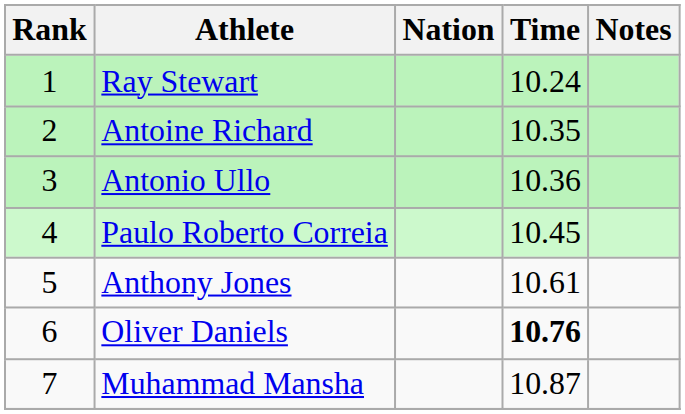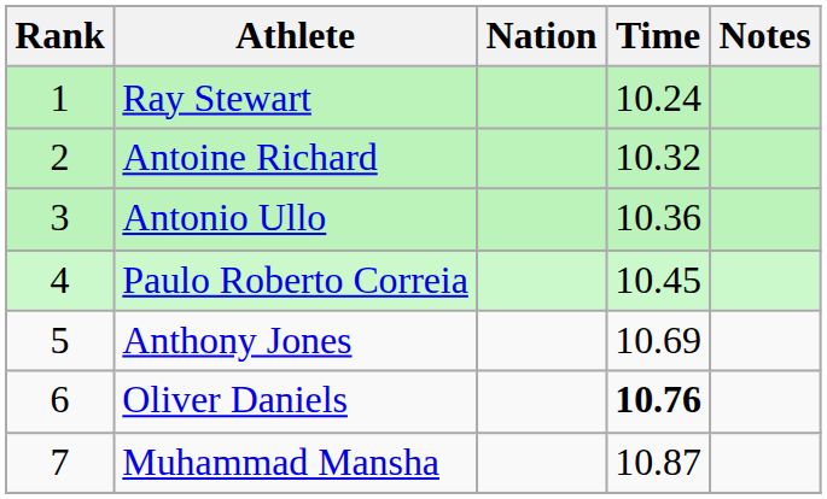 <table class="wikitable sortable" style="text-align:center">
 <tr>
 <th>Rank</th>
 <th>Athlete</th>
 <th>Nation</th>
 <th>Time</th>
 <th>Notes</th>
 </tr>
 <tr bgcolor=bbf3bb>
 <td>1</td>
 <td align=left><a href='#'>Ray Stewart</a></td>
 <td align=left></td>
 <td>10.24</td>
 <td></td>
 </tr>
 <tr bgcolor=bbf3bb>
 <td>2</td>
 <td align=left><a href='#'>Antoine Richard</a></td>
 <td align=left></td>
-<td>10.35</td>
+<td>10.32</td>
 <td></td>
 </tr>
 <tr bgcolor=bbf3bb>
 <td>3</td>
 <td align=left><a href='#'>Antonio Ullo</a></td>
 <td align=left></td>
 <td>10.36</td>
 <td></td>
 </tr>
 <tr bgcolor=ccf9cc>
 <td>4</td>
 <td align=left><a href='#'>Paulo Roberto Correia</a></td>
 <td align=left></td>
 <td>10.45</td>
 <td></td>
 </tr>
 <tr>
 <td>5</td>
 <td align=left><a href='#'>Anthony Jones</a></td>
 <td align=left></td>
-<td>10.61</td>
+<td>10.69</td>
 <td></td>
 </tr>
 <tr>
 <td>6</td>
 <td align=left><a href='#'>Oliver Daniels</a></td>
 <td align=left></td>
 <td><strong>10.76</strong></td>
 <td></td>
 </tr>
 <tr>
 <td>7</td>
 <td align=left><a href='#'>Muhammad Mansha</a></td>
 <td align=left></td>
 <td>10.87</td>
 <td></td>
 </tr>
 <tr>
 </tr>
 </table>
